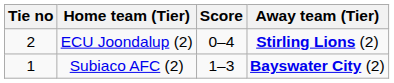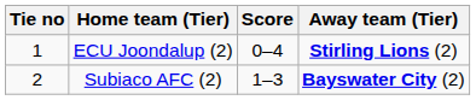 <table class="wikitable" style="text-align:center">
 <tr>
 <th>Tie no</th>
 <th>Home team (Tier)</th>
 <th>Score</th>
 <th>Away team (Tier)</th>
 </tr>
 <tr>
-<td>2</td>
+<td>1</td>
 <td><a href='#'>ECU Joondalup</a> (2)</td>
 <td>0–4</td>
 <td><strong><a href='#'>Stirling Lions</a></strong> (2)</td>
 </tr>
 <tr>
-<td>1</td>
+<td>2</td>
 <td><a href='#'>Subiaco AFC</a> (2)</td>
 <td>1–3</td>
 <td><strong><a href='#'>Bayswater City</a></strong> (2)</td>
 </tr>
 </table>
